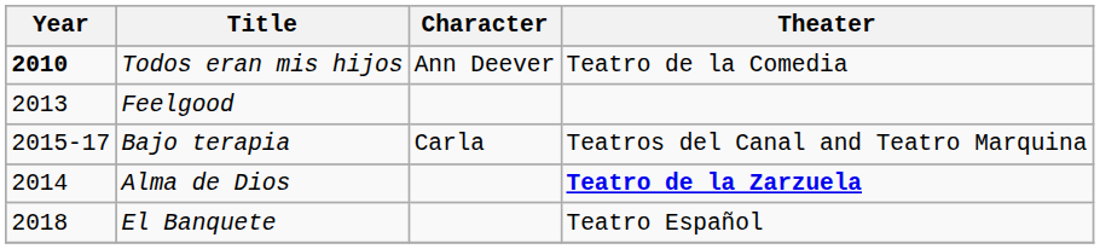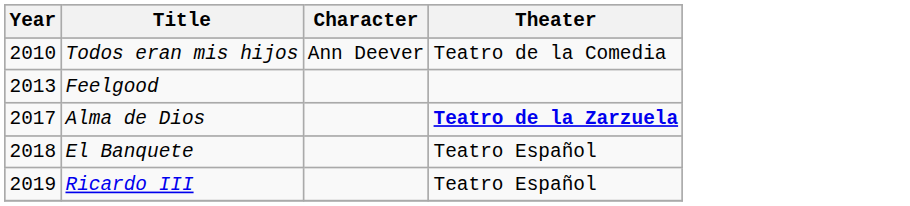 <table class="wikitable" style="font-size: 90%;">
 <tr>
 <th>Year</th>
 <th>Title</th>
 <th>Character</th>
 <th>Theater</th>
 </tr>
 <tr>
-<td><strong>2010</strong></td>
+<td>2010</td>
 <td><em>Todos eran mis hijos</em></td>
 <td>Ann Deever</td>
 <td>Teatro de la Comedia</td>
 </tr>
 <tr>
 <td>2013</td>
 <td><em>Feelgood</em></td>
 <td></td>
 <td></td>
 </tr>
 <tr>
-<td>2015-17</td>
-<td><em>Bajo terapia</em></td>
-<td>Carla</td>
-<td>Teatros del Canal and Teatro Marquina</td>
-</tr>
-<tr>
-<td>2014</td>
+<td>2017</td>
 <td><em>Alma de Dios</em></td>
 <td></td>
 <td><strong><a href='#'>Teatro de la Zarzuela</a></strong></td>
 </tr>
 <tr>
 <td>2018</td>
 <td><em>El Banquete</em></td>
 <td></td>
 <td>Teatro Español</td>
 </tr>
 <tr>
+<td>2019</td>
+<td><em><a href='#'>Ricardo III</a></em></td>
+<td></td>
+<td>Teatro Español</td>
+</tr>
+<tr>
 </tr>
 </table>
